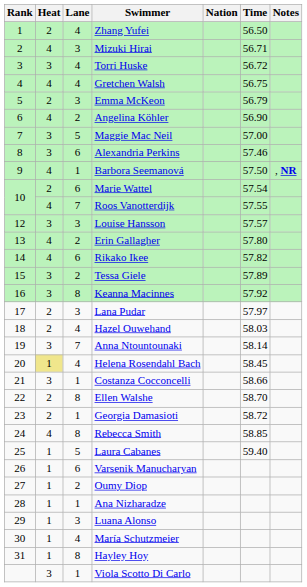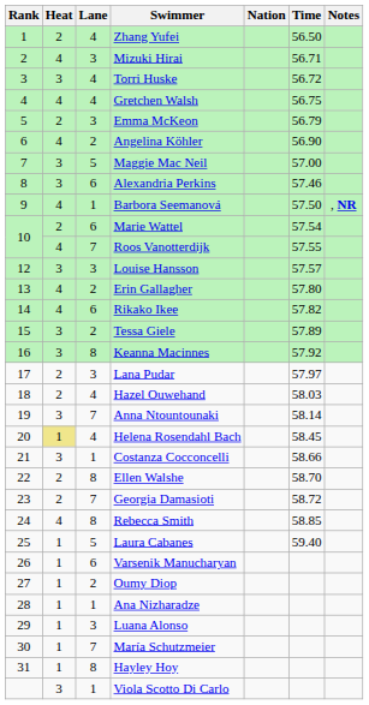 <table class="wikitable sortable mw-collapsible" style="text-align:center">
 <tr>
 <th scope="col">Rank</th>
 <th scope="col">Heat</th>
 <th scope="col">Lane</th>
 <th scope="col">Swimmer</th>
 <th scope="col">Nation</th>
 <th scope="col">Time</th>
 <th scope="col">Notes</th>
 </tr>
 <tr bgcolor="bbf3bb">
 <td>1</td>
 <td>2</td>
 <td>4</td>
 <td align="left"><a href='#'>Zhang Yufei</a></td>
 <td align="left"></td>
 <td>56.50</td>
 <td></td>
 </tr>
 <tr bgcolor="bbf3bb">
 <td>2</td>
 <td>4</td>
 <td>3</td>
 <td align="left"><a href='#'>Mizuki Hirai</a></td>
 <td align="left"></td>
 <td>56.71</td>
 <td></td>
 </tr>
 <tr bgcolor="bbf3bb">
 <td>3</td>
 <td>3</td>
 <td>4</td>
 <td align="left"><a href='#'>Torri Huske</a></td>
 <td align="left"></td>
 <td>56.72</td>
 <td></td>
 </tr>
 <tr bgcolor="bbf3bb">
 <td>4</td>
 <td>4</td>
 <td>4</td>
 <td align="left"><a href='#'>Gretchen Walsh</a></td>
 <td align="left"></td>
 <td>56.75</td>
 <td></td>
 </tr>
 <tr bgcolor="bbf3bb">
 <td>5</td>
 <td>2</td>
 <td>3</td>
 <td align="left"><a href='#'>Emma McKeon</a></td>
 <td align="left"></td>
 <td>56.79</td>
 <td></td>
 </tr>
 <tr bgcolor="bbf3bb">
 <td>6</td>
 <td>4</td>
 <td>2</td>
 <td align="left"><a href='#'>Angelina Köhler</a></td>
 <td align="left"></td>
 <td>56.90</td>
 <td></td>
 </tr>
 <tr bgcolor="bbf3bb">
 <td>7</td>
 <td>3</td>
 <td>5</td>
 <td align="left"><a href='#'>Maggie Mac Neil</a></td>
 <td align="left"></td>
 <td>57.00</td>
 <td></td>
 </tr>
 <tr bgcolor="bbf3bb">
 <td>8</td>
 <td>3</td>
 <td>6</td>
 <td align="left"><a href='#'>Alexandria Perkins</a></td>
 <td align="left"></td>
 <td>57.46</td>
 <td></td>
 </tr>
 <tr bgcolor="bbf3bb">
 <td>9</td>
 <td>4</td>
 <td>1</td>
 <td align="left"><a href='#'>Barbora Seemanová</a></td>
 <td align="left"></td>
 <td>57.50</td>
 <td>, <strong><a href='#'>NR</a></strong></td>
 </tr>
 <tr bgcolor="bbf3bb">
 <td rowspan="2">10</td>
 <td>2</td>
 <td>6</td>
 <td align="left"><a href='#'>Marie Wattel</a></td>
 <td align="left"></td>
 <td>57.54</td>
 <td></td>
 </tr>
 <tr bgcolor="bbf3bb">
 <td>4</td>
 <td>7</td>
 <td align="left"><a href='#'>Roos Vanotterdijk</a></td>
 <td align="left"></td>
 <td>57.55</td>
 <td></td>
 </tr>
 <tr bgcolor="bbf3bb">
 <td>12</td>
 <td>3</td>
 <td>3</td>
 <td align="left"><a href='#'>Louise Hansson</a></td>
 <td align="left"></td>
 <td>57.57</td>
 <td></td>
 </tr>
 <tr bgcolor="bbf3bb">
 <td>13</td>
 <td>4</td>
 <td>2</td>
 <td align="left"><a href='#'>Erin Gallagher</a></td>
 <td align="left"></td>
 <td>57.80</td>
 <td></td>
 </tr>
 <tr bgcolor="bbf3bb">
 <td>14</td>
 <td>4</td>
 <td>6</td>
 <td align="left"><a href='#'>Rikako Ikee</a></td>
 <td align="left"></td>
 <td>57.82</td>
 <td></td>
 </tr>
 <tr bgcolor="bbf3bb">
 <td>15</td>
 <td>3</td>
 <td>2</td>
 <td align="left"><a href='#'>Tessa Giele</a></td>
 <td align="left"></td>
 <td>57.89</td>
 <td></td>
 </tr>
 <tr bgcolor="bbf3bb">
 <td>16</td>
 <td>3</td>
 <td>8</td>
 <td align="left"><a href='#'>Keanna Macinnes</a></td>
 <td align="left"></td>
 <td>57.92</td>
 <td></td>
 </tr>
 <tr>
 <td>17</td>
 <td>2</td>
 <td>3</td>
 <td align="left"><a href='#'>Lana Pudar</a></td>
 <td align="left"></td>
 <td>57.97</td>
 <td></td>
 </tr>
 <tr>
 <td>18</td>
 <td>2</td>
 <td>4</td>
 <td align="left"><a href='#'>Hazel Ouwehand</a></td>
 <td align="left"></td>
 <td>58.03</td>
 <td></td>
 </tr>
 <tr>
 <td>19</td>
 <td>3</td>
 <td>7</td>
 <td align="left"><a href='#'>Anna Ntountounaki</a></td>
 <td align="left"></td>
 <td>58.14</td>
 <td></td>
 </tr>
 <tr>
 <td>20</td>
 <td style="background: khaki;">1</td>
 <td>4</td>
 <td align="left"><a href='#'>Helena Rosendahl Bach</a></td>
 <td align="left"></td>
 <td>58.45</td>
 <td></td>
 </tr>
 <tr>
 <td>21</td>
 <td>3</td>
 <td>1</td>
 <td align="left"><a href='#'>Costanza Cocconcelli</a></td>
 <td align="left"></td>
 <td>58.66</td>
 <td></td>
 </tr>
 <tr>
 <td>22</td>
 <td>2</td>
 <td>8</td>
 <td align="left"><a href='#'>Ellen Walshe</a></td>
 <td align="left"></td>
 <td>58.70</td>
 <td></td>
 </tr>
 <tr>
 <td>23</td>
 <td>2</td>
-<td>1</td>
+<td>7</td>
 <td align="left"><a href='#'>Georgia Damasioti</a></td>
 <td align="left"></td>
 <td>58.72</td>
 <td></td>
 </tr>
 <tr>
 <td>24</td>
 <td>4</td>
 <td>8</td>
 <td align="left"><a href='#'>Rebecca Smith</a></td>
 <td align="left"></td>
 <td>58.85</td>
 <td></td>
 </tr>
 <tr>
 <td>25</td>
 <td>1</td>
 <td>5</td>
 <td align="left"><a href='#'>Laura Cabanes</a></td>
 <td align="left"></td>
 <td>59.40</td>
 <td></td>
 </tr>
 <tr>
 <td>26</td>
 <td>1</td>
 <td>6</td>
 <td align="left"><a href='#'>Varsenik Manucharyan</a></td>
 <td align="left"></td>
 <td></td>
 <td></td>
 </tr>
 <tr>
 <td>27</td>
 <td>1</td>
 <td>2</td>
 <td align="left"><a href='#'>Oumy Diop</a></td>
 <td align="left"></td>
 <td></td>
 <td></td>
 </tr>
 <tr>
 <td>28</td>
 <td>1</td>
 <td>1</td>
 <td align="left"><a href='#'>Ana Nizharadze</a></td>
 <td align="left"></td>
 <td></td>
 <td></td>
 </tr>
 <tr>
 <td>29</td>
 <td>1</td>
 <td>3</td>
 <td align="left"><a href='#'>Luana Alonso</a></td>
 <td align="left"></td>
 <td></td>
 <td></td>
 </tr>
 <tr>
 <td>30</td>
 <td>1</td>
-<td>4</td>
+<td>7</td>
 <td align="left"><a href='#'>María Schutzmeier</a></td>
 <td align="left"></td>
 <td></td>
 <td></td>
 </tr>
 <tr>
 <td>31</td>
 <td>1</td>
 <td>8</td>
 <td align="left"><a href='#'>Hayley Hoy</a></td>
 <td align="left"></td>
 <td></td>
 <td></td>
 </tr>
 <tr>
 <td></td>
 <td>3</td>
 <td>1</td>
 <td align="left"><a href='#'>Viola Scotto Di Carlo</a></td>
 <td align="left"></td>
 <td></td>
 <td></td>
 </tr>
 </table>
